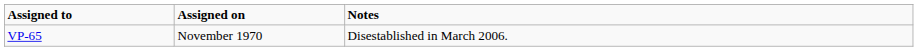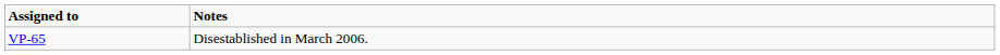 <table class="wikitable" style="width: 70%;">
 <tr>
 <td style="width: 200px;"><strong>Assigned to</strong></td>
-<td style="width: 200px;"><strong>Assigned on</strong></td>
 <td><strong>Notes</strong></td>
 </tr>
 <tr>
 <td><a href='#'>VP-65</a></td>
-<td>November 1970</td>
 <td>Disestablished in March 2006.</td>
 </tr>
 </table>
